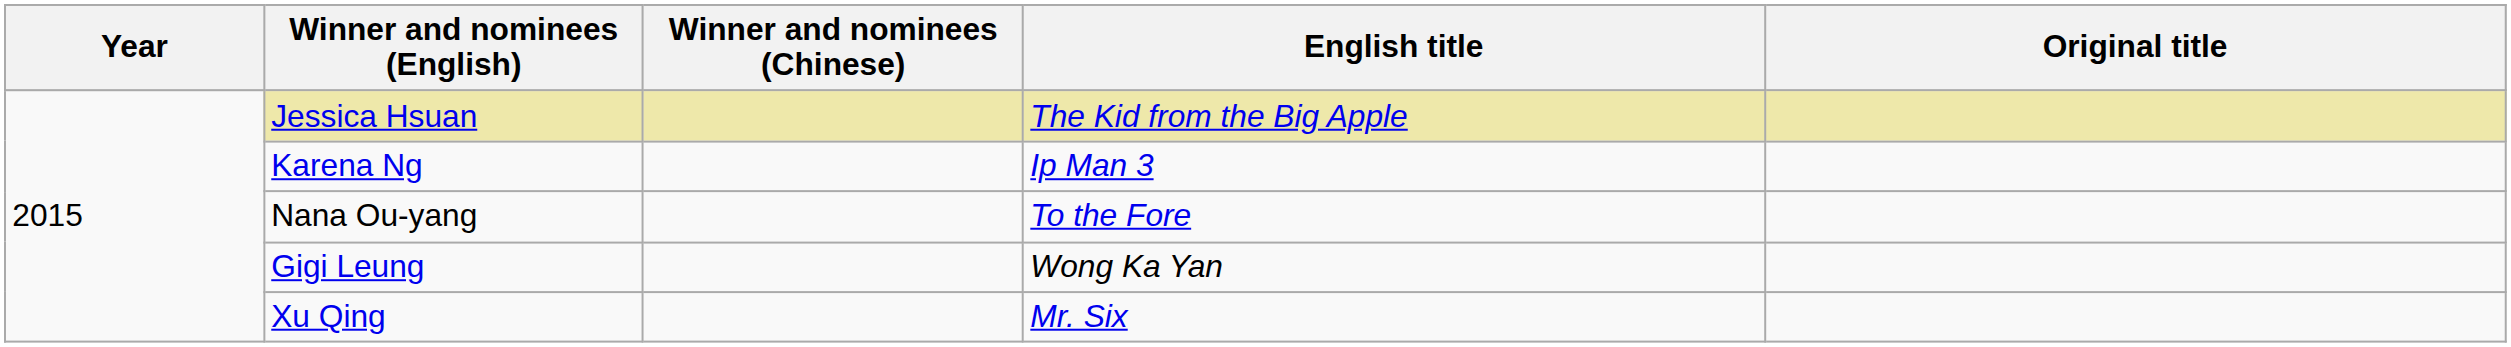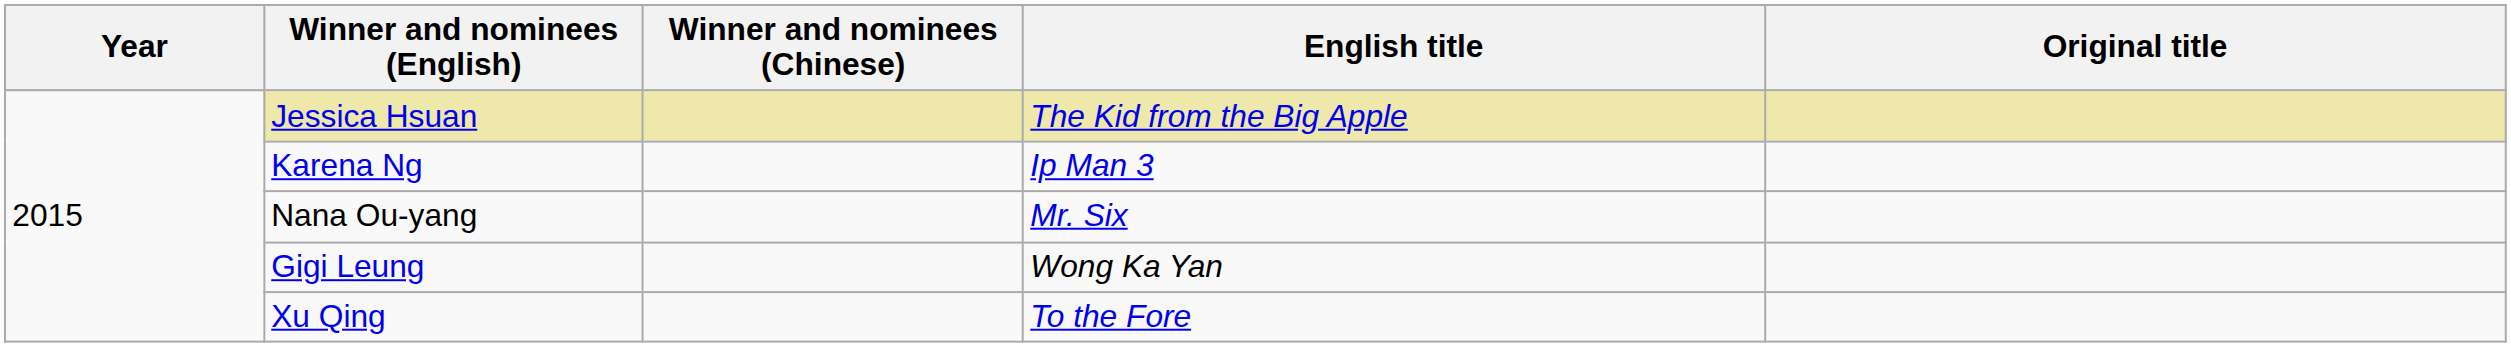 <table class="wikitable" style="width:100%;">
 <tr style="background:#bebebe">
 <th width="100"><strong>Year</strong></th>
 <th width="150"><strong>Winner and nominees<br>(English)</strong></th>
 <th width="150"><strong>Winner and nominees<br>(Chinese)</strong></th>
 <th width="300"><strong>English title</strong></th>
 <th width="300"><strong>Original title</strong></th>
 </tr>
 <tr>
 <td rowspan="5">2015</td>
 <td style="background:#EEE8AA;"><a href='#'>Jessica Hsuan</a></td>
 <td style="background:#EEE8AA;"></td>
 <td style="background:#EEE8AA;"><em><a href='#'>The Kid from the Big Apple</a></em></td>
 <td style="background:#EEE8AA;"></td>
 </tr>
 <tr>
 <td><a href='#'>Karena Ng</a></td>
 <td></td>
 <td><em><a href='#'>Ip Man 3</a></em></td>
 <td></td>
 </tr>
 <tr>
 <td>Nana Ou-yang</td>
 <td></td>
-<td><em><a href='#'>To the Fore</a></em></td>
+<td><em><a href='#'>Mr. Six</a></em></td>
 <td></td>
 </tr>
 <tr>
 <td><a href='#'>Gigi Leung</a></td>
 <td></td>
 <td><em>Wong Ka Yan</em></td>
 <td></td>
 </tr>
 <tr>
 <td><a href='#'>Xu Qing</a></td>
 <td></td>
-<td><em><a href='#'>Mr. Six</a></em></td>
+<td><em><a href='#'>To the Fore</a></em></td>
 <td></td>
 </tr>
 </table>
